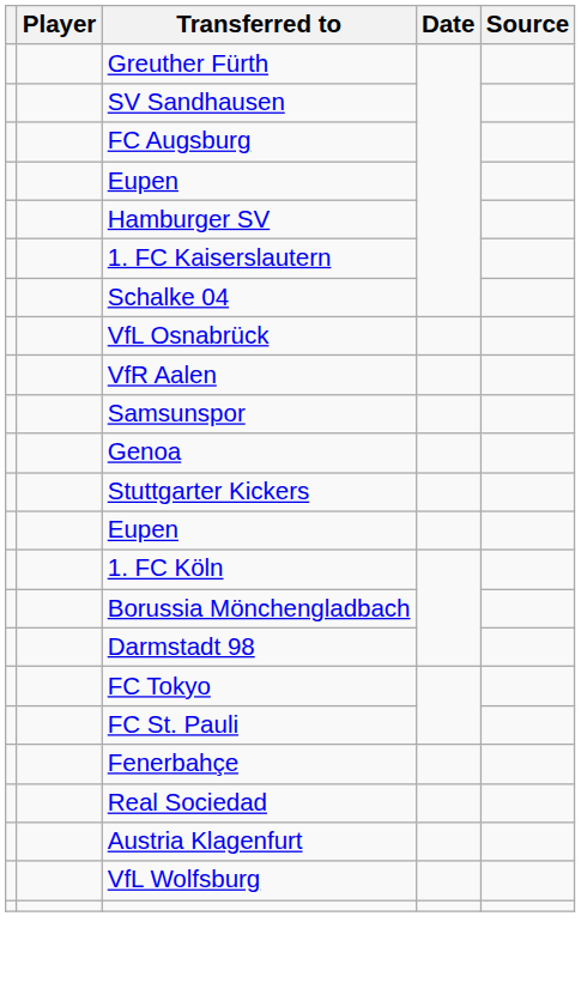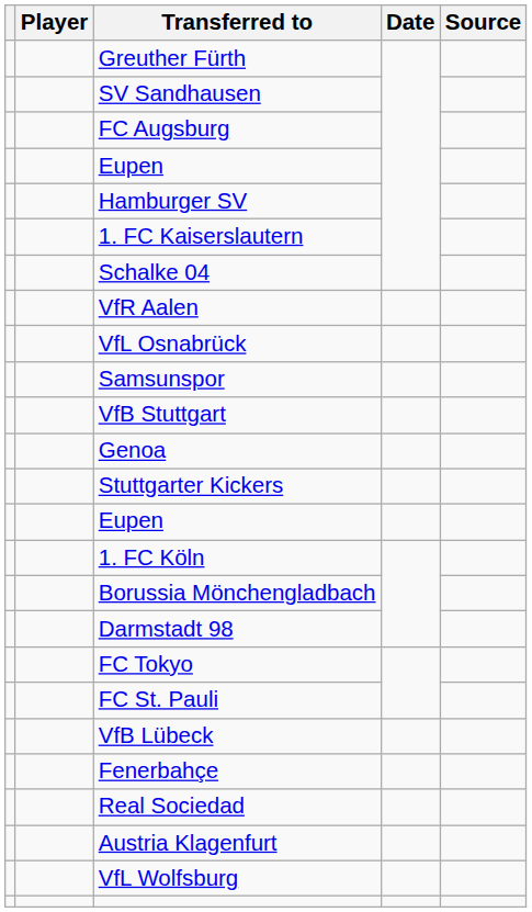 <table class="wikitable plainrowheaders sortable">
 <tr>
 <th></th>
 <th scope="col">Player</th>
 <th>Transferred to</th>
 <th scope="col">Date</th>
 <th scope="col">Source</th>
 </tr>
 <tr>
 <td align=center></td>
 <td></td>
 <td> <a href='#'>Greuther Fürth</a></td>
 <td rowspan=7></td>
 <td></td>
 </tr>
 <tr>
 <td align=center></td>
 <td></td>
 <td> <a href='#'>SV Sandhausen</a></td>
 <td></td>
 </tr>
 <tr>
 <td align=center></td>
 <td></td>
 <td> <a href='#'>FC Augsburg</a></td>
 <td></td>
 </tr>
 <tr>
 <td align=center></td>
 <td></td>
 <td> <a href='#'>Eupen</a></td>
 <td></td>
 </tr>
 <tr>
 <td align=center></td>
 <td></td>
 <td> <a href='#'>Hamburger SV</a></td>
 <td></td>
 </tr>
 <tr>
 <td align=center></td>
 <td></td>
 <td> <a href='#'>1. FC Kaiserslautern</a></td>
 <td></td>
 </tr>
 <tr>
 <td align=center></td>
 <td></td>
 <td> <a href='#'>Schalke 04</a></td>
 <td></td>
 </tr>
 <tr>
 <td align=center></td>
 <td></td>
+<td> <a href='#'>VfR Aalen</a></td>
+<td></td>
+<td></td>
+</tr>
+<tr>
+<td align=center></td>
+<td></td>
 <td> <a href='#'>VfL Osnabrück</a></td>
 <td></td>
 <td></td>
 </tr>
 <tr>
 <td align=center></td>
 <td></td>
-<td> <a href='#'>VfR Aalen</a></td>
+<td> <a href='#'>Samsunspor</a></td>
 <td></td>
 <td></td>
 </tr>
 <tr>
 <td align=center></td>
 <td></td>
-<td> <a href='#'>Samsunspor</a></td>
+<td> <a href='#'>VfB Stuttgart</a></td>
 <td></td>
 <td></td>
 </tr>
 <tr>
 <td align=center></td>
 <td></td>
 <td> <a href='#'>Genoa</a></td>
 <td></td>
 <td></td>
 </tr>
 <tr>
 <td align=center></td>
 <td></td>
 <td> <a href='#'>Stuttgarter Kickers</a></td>
 <td></td>
 <td></td>
 </tr>
 <tr>
 <td align=center></td>
 <td></td>
 <td> <a href='#'>Eupen</a></td>
 <td></td>
 <td></td>
 </tr>
 <tr>
 <td align=center></td>
 <td></td>
 <td> <a href='#'>1. FC Köln</a></td>
 <td rowspan=3></td>
 <td></td>
 </tr>
 <tr>
 <td align=center></td>
 <td></td>
 <td> <a href='#'>Borussia Mönchengladbach</a></td>
 <td></td>
 </tr>
 <tr>
 <td align=center></td>
 <td></td>
 <td> <a href='#'>Darmstadt 98</a></td>
 <td></td>
 </tr>
 <tr>
 <td align=center></td>
 <td></td>
 <td> <a href='#'>FC Tokyo</a></td>
 <td rowspan=2></td>
 <td></td>
 </tr>
 <tr>
 <td align=center></td>
 <td></td>
 <td> <a href='#'>FC St. Pauli</a></td>
 <td></td>
 </tr>
 <tr>
 <td align=center></td>
 <td></td>
+<td> <a href='#'>VfB Lübeck</a></td>
+<td></td>
+<td></td>
+</tr>
+<tr>
+<td align=center></td>
+<td></td>
 <td> <a href='#'>Fenerbahçe</a></td>
 <td></td>
 <td></td>
 </tr>
 <tr>
 <td align=center></td>
 <td></td>
 <td> <a href='#'>Real Sociedad</a></td>
 <td></td>
 <td></td>
 </tr>
 <tr>
 <td align=center></td>
 <td></td>
 <td> <a href='#'>Austria Klagenfurt</a></td>
 <td></td>
 <td></td>
 </tr>
 <tr>
 <td align=center></td>
 <td></td>
 <td> <a href='#'>VfL Wolfsburg</a></td>
 <td></td>
 <td></td>
 </tr>
 <tr>
 <td align=center></td>
 <td></td>
 <td></td>
 <td></td>
 <td></td>
 </tr>
 </table>
